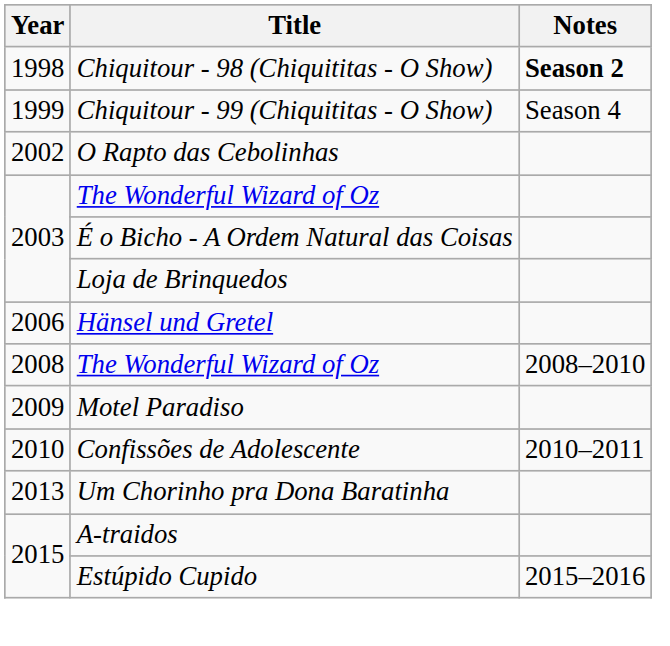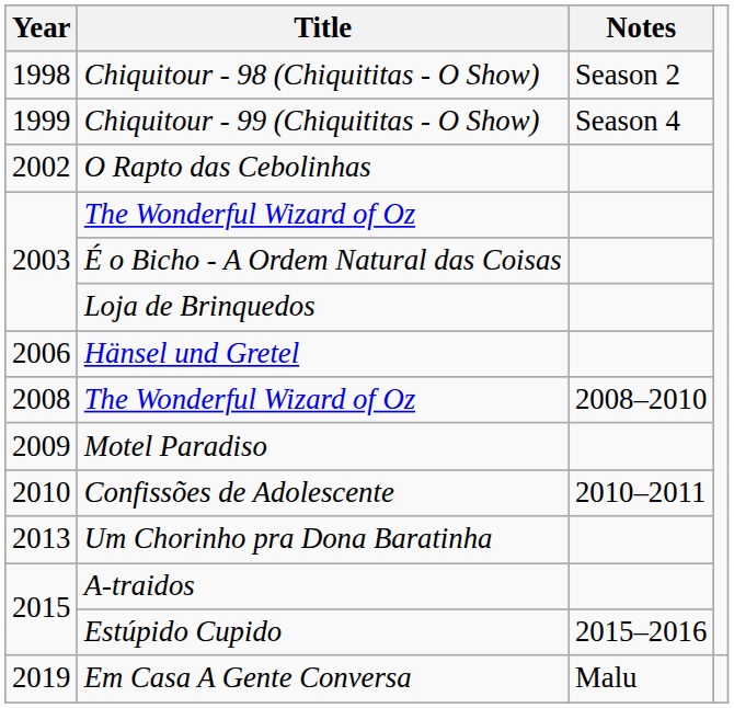 <table class="wikitable">
 <tr>
 <th>Year</th>
 <th>Title</th>
 <th>Notes</th>
 </tr>
 <tr>
 <td>1998</td>
 <td><em>Chiquitour - 98 (Chiquititas - O Show)</em></td>
-<td><strong>Season 2</strong></td>
+<td>Season 2</td>
 </tr>
 <tr>
 <td>1999</td>
 <td><em>Chiquitour - 99 (Chiquititas - O Show)</em></td>
 <td>Season 4</td>
 </tr>
 <tr>
 <td>2002</td>
 <td><em>O Rapto das Cebolinhas</em></td>
 <td></td>
 </tr>
 <tr>
 <td rowspan="3">2003</td>
 <td><em><a href='#'>The Wonderful Wizard of Oz</a></em></td>
 <td></td>
 </tr>
 <tr>
 <td><em>É o Bicho - A Ordem Natural das Coisas</em></td>
 <td></td>
 </tr>
 <tr>
 <td><em>Loja de Brinquedos</em></td>
 <td></td>
 </tr>
 <tr>
 <td>2006</td>
 <td><em><a href='#'>Hänsel und Gretel</a></em></td>
 <td></td>
 </tr>
 <tr>
 <td>2008</td>
 <td><em><a href='#'>The Wonderful Wizard of Oz</a></em></td>
 <td>2008–2010</td>
 </tr>
 <tr>
 <td>2009</td>
 <td><em>Motel Paradiso</em></td>
 <td></td>
 </tr>
 <tr>
 <td>2010</td>
 <td><em>Confissões de Adolescente</em></td>
 <td>2010–2011</td>
 </tr>
 <tr>
 <td>2013</td>
 <td><em>Um Chorinho pra Dona Baratinha</em></td>
 <td></td>
 </tr>
 <tr>
 <td rowspan="2">2015</td>
 <td><em>A-traidos</em></td>
 <td></td>
 </tr>
 <tr>
 <td><em>Estúpido Cupido</em></td>
 <td>2015–2016</td>
 </tr>
+<tr>
+<td>2019</td>
+<td><em>Em Casa A Gente Conversa</em></td>
+<td>Malu</td>
+<td></td>
+</tr>
 </table>
